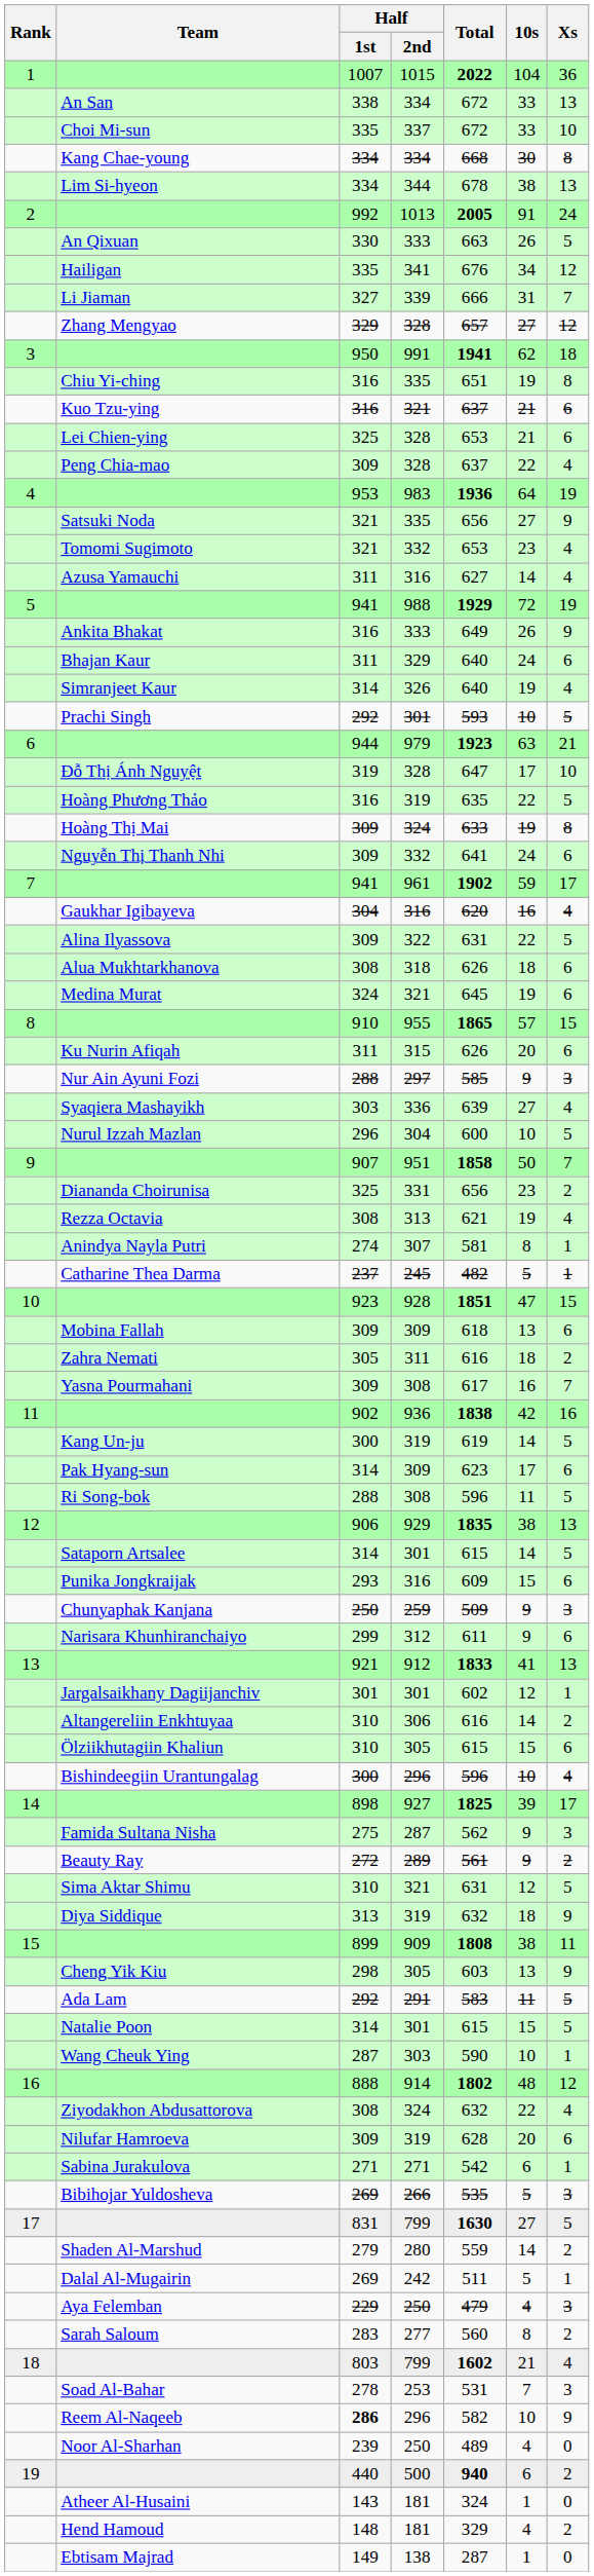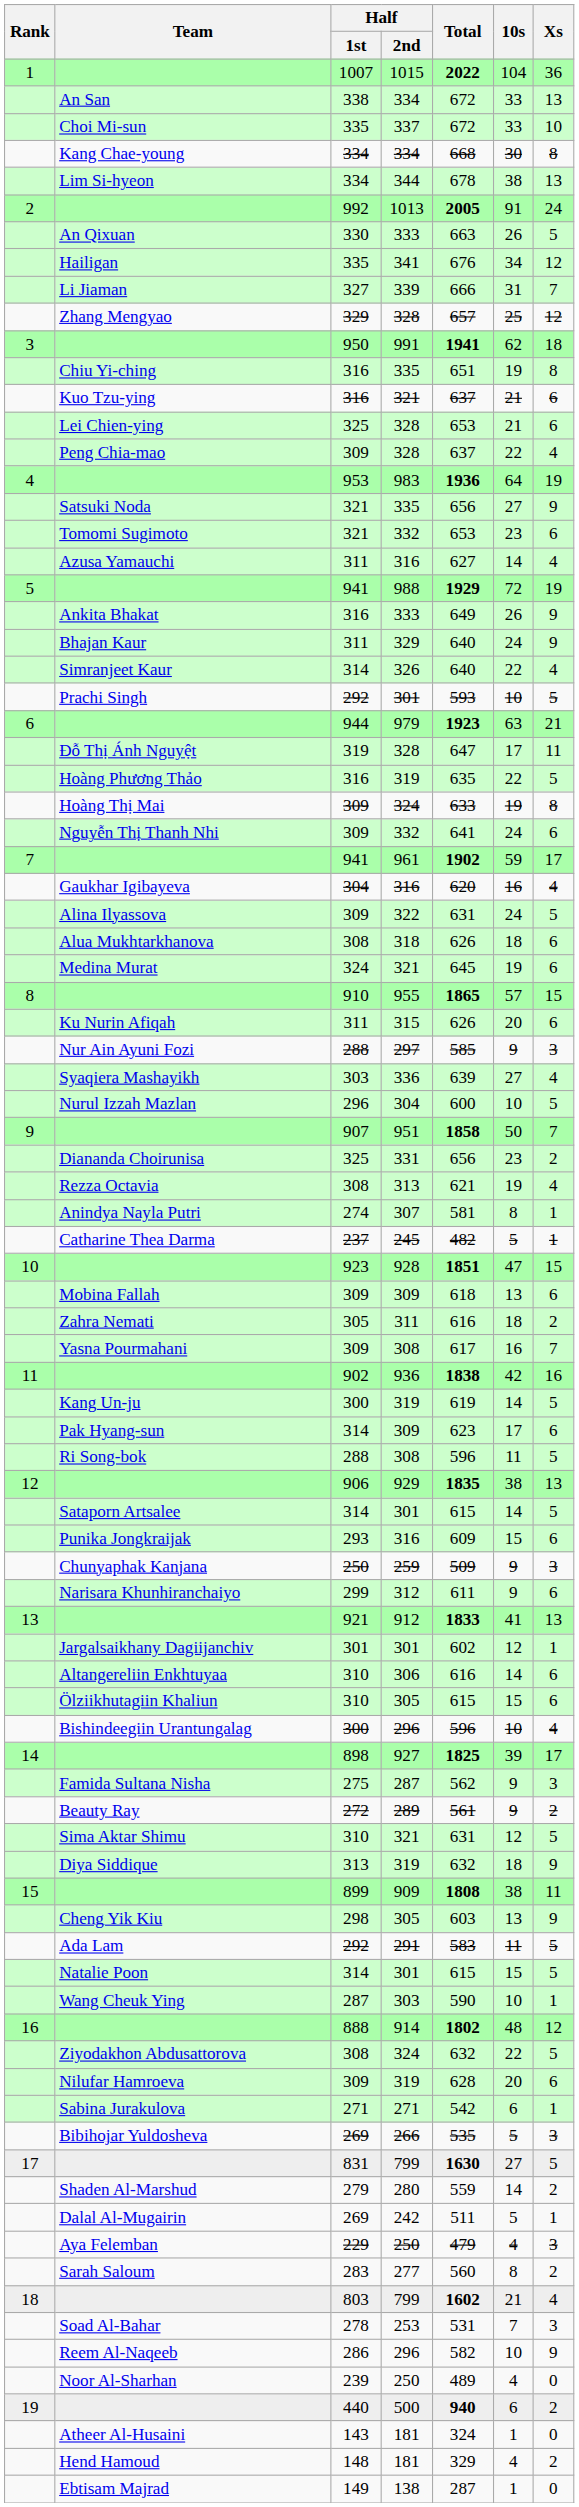 <table class="wikitable" style="text-align:center">
 <tr>
 <th rowspan=2 width=40>Rank</th>
 <th rowspan=2 width=250>Team</th>
 <th colspan=2>Half</th>
 <th rowspan=2 width=50>Total</th>
 <th rowspan=2 width=30>10s</th>
 <th rowspan=2 width=30>Xs</th>
 </tr>
 <tr>
 <th width=40>1st</th>
 <th width=40>2nd</th>
 </tr>
 <tr bgcolor=aaffaa>
 <td>1</td>
 <td align=left></td>
 <td>1007</td>
 <td>1015</td>
 <td><strong>2022</strong></td>
 <td>104</td>
 <td>36</td>
 </tr>
 <tr bgcolor=ccffcc>
 <td></td>
 <td align=left><a href='#'>An San</a></td>
 <td>338</td>
 <td>334</td>
 <td>672</td>
 <td>33</td>
 <td>13</td>
 </tr>
 <tr bgcolor=ccffcc>
 <td></td>
 <td align=left><a href='#'>Choi Mi-sun</a></td>
 <td>335</td>
 <td>337</td>
 <td>672</td>
 <td>33</td>
 <td>10</td>
 </tr>
 <tr>
 <td></td>
 <td align=left><a href='#'>Kang Chae-young</a></td>
 <td><s>334</s></td>
 <td><s>334</s></td>
 <td><s>668</s></td>
 <td><s>30</s></td>
 <td><s>8</s></td>
 </tr>
 <tr bgcolor=ccffcc>
 <td></td>
 <td align=left><a href='#'>Lim Si-hyeon</a></td>
 <td>334</td>
 <td>344</td>
 <td>678</td>
 <td>38</td>
 <td>13</td>
 </tr>
 <tr bgcolor=aaffaa>
 <td>2</td>
 <td align=left></td>
 <td>992</td>
 <td>1013</td>
 <td><strong>2005</strong></td>
 <td>91</td>
 <td>24</td>
 </tr>
 <tr bgcolor=ccffcc>
 <td></td>
 <td align=left><a href='#'>An Qixuan</a></td>
 <td>330</td>
 <td>333</td>
 <td>663</td>
 <td>26</td>
 <td>5</td>
 </tr>
 <tr bgcolor=ccffcc>
 <td></td>
 <td align=left><a href='#'>Hailigan</a></td>
 <td>335</td>
 <td>341</td>
 <td>676</td>
 <td>34</td>
 <td>12</td>
 </tr>
 <tr bgcolor=ccffcc>
 <td></td>
 <td align=left><a href='#'>Li Jiaman</a></td>
 <td>327</td>
 <td>339</td>
 <td>666</td>
 <td>31</td>
 <td>7</td>
 </tr>
 <tr>
 <td></td>
 <td align=left><a href='#'>Zhang Mengyao</a></td>
 <td><s>329</s></td>
 <td><s>328</s></td>
 <td><s>657</s></td>
-<td><s>27</s></td>
+<td><s>25</s></td>
 <td><s>12</s></td>
 </tr>
 <tr bgcolor=aaffaa>
 <td>3</td>
 <td align=left></td>
 <td>950</td>
 <td>991</td>
 <td><strong>1941</strong></td>
 <td>62</td>
 <td>18</td>
 </tr>
 <tr bgcolor=ccffcc>
 <td></td>
 <td align=left><a href='#'>Chiu Yi-ching</a></td>
 <td>316</td>
 <td>335</td>
 <td>651</td>
 <td>19</td>
 <td>8</td>
 </tr>
 <tr>
 <td></td>
 <td align=left><a href='#'>Kuo Tzu-ying</a></td>
 <td><s>316</s></td>
 <td><s>321</s></td>
 <td><s>637</s></td>
 <td><s>21</s></td>
 <td><s>6</s></td>
 </tr>
 <tr bgcolor=ccffcc>
 <td></td>
 <td align=left><a href='#'>Lei Chien-ying</a></td>
 <td>325</td>
 <td>328</td>
 <td>653</td>
 <td>21</td>
 <td>6</td>
 </tr>
 <tr bgcolor=ccffcc>
 <td></td>
 <td align=left><a href='#'>Peng Chia-mao</a></td>
 <td>309</td>
 <td>328</td>
 <td>637</td>
 <td>22</td>
 <td>4</td>
 </tr>
 <tr bgcolor=aaffaa>
 <td>4</td>
 <td align=left></td>
 <td>953</td>
 <td>983</td>
 <td><strong>1936</strong></td>
 <td>64</td>
 <td>19</td>
 </tr>
 <tr bgcolor=ccffcc>
 <td></td>
 <td align=left><a href='#'>Satsuki Noda</a></td>
 <td>321</td>
 <td>335</td>
 <td>656</td>
 <td>27</td>
 <td>9</td>
 </tr>
 <tr bgcolor=ccffcc>
 <td></td>
 <td align=left><a href='#'>Tomomi Sugimoto</a></td>
 <td>321</td>
 <td>332</td>
 <td>653</td>
 <td>23</td>
-<td>4</td>
+<td>6</td>
 </tr>
 <tr bgcolor=ccffcc>
 <td></td>
 <td align=left><a href='#'>Azusa Yamauchi</a></td>
 <td>311</td>
 <td>316</td>
 <td>627</td>
 <td>14</td>
 <td>4</td>
 </tr>
 <tr bgcolor=aaffaa>
 <td>5</td>
 <td align=left></td>
 <td>941</td>
 <td>988</td>
 <td><strong>1929</strong></td>
 <td>72</td>
 <td>19</td>
 </tr>
 <tr bgcolor=ccffcc>
 <td></td>
 <td align=left><a href='#'>Ankita Bhakat</a></td>
 <td>316</td>
 <td>333</td>
 <td>649</td>
 <td>26</td>
 <td>9</td>
 </tr>
 <tr bgcolor=ccffcc>
 <td></td>
 <td align=left><a href='#'>Bhajan Kaur</a></td>
 <td>311</td>
 <td>329</td>
 <td>640</td>
 <td>24</td>
-<td>6</td>
+<td>9</td>
 </tr>
 <tr bgcolor=ccffcc>
 <td></td>
 <td align=left><a href='#'>Simranjeet Kaur</a></td>
 <td>314</td>
 <td>326</td>
 <td>640</td>
-<td>19</td>
+<td>22</td>
 <td>4</td>
 </tr>
 <tr>
 <td></td>
 <td align=left><a href='#'>Prachi Singh</a></td>
 <td><s>292</s></td>
 <td><s>301</s></td>
 <td><s>593</s></td>
 <td><s>10</s></td>
 <td><s>5</s></td>
 </tr>
 <tr bgcolor=aaffaa>
 <td>6</td>
 <td align=left></td>
 <td>944</td>
 <td>979</td>
 <td><strong>1923</strong></td>
 <td>63</td>
 <td>21</td>
 </tr>
 <tr bgcolor=ccffcc>
 <td></td>
 <td align=left><a href='#'>Đỗ Thị Ánh Nguyệt</a></td>
 <td>319</td>
 <td>328</td>
 <td>647</td>
 <td>17</td>
-<td>10</td>
+<td>11</td>
 </tr>
 <tr bgcolor=ccffcc>
 <td></td>
 <td align=left><a href='#'>Hoàng Phương Thảo</a></td>
 <td>316</td>
 <td>319</td>
 <td>635</td>
 <td>22</td>
 <td>5</td>
 </tr>
 <tr>
 <td></td>
 <td align=left><a href='#'>Hoàng Thị Mai</a></td>
 <td><s>309</s></td>
 <td><s>324</s></td>
 <td><s>633</s></td>
 <td><s>19</s></td>
 <td><s>8</s></td>
 </tr>
 <tr bgcolor=ccffcc>
 <td></td>
 <td align=left><a href='#'>Nguyễn Thị Thanh Nhi</a></td>
 <td>309</td>
 <td>332</td>
 <td>641</td>
 <td>24</td>
 <td>6</td>
 </tr>
 <tr bgcolor=aaffaa>
 <td>7</td>
 <td align=left></td>
 <td>941</td>
 <td>961</td>
 <td><strong>1902</strong></td>
 <td>59</td>
 <td>17</td>
 </tr>
 <tr>
 <td></td>
 <td align=left><a href='#'>Gaukhar Igibayeva</a></td>
 <td><s>304</s></td>
 <td><s>316</s></td>
 <td><s>620</s></td>
 <td><s>16</s></td>
 <td><s>4</s></td>
 </tr>
 <tr bgcolor=ccffcc>
 <td></td>
 <td align=left><a href='#'>Alina Ilyassova</a></td>
 <td>309</td>
 <td>322</td>
 <td>631</td>
-<td>22</td>
+<td>24</td>
 <td>5</td>
 </tr>
 <tr bgcolor=ccffcc>
 <td></td>
 <td align=left><a href='#'>Alua Mukhtarkhanova</a></td>
 <td>308</td>
 <td>318</td>
 <td>626</td>
 <td>18</td>
 <td>6</td>
 </tr>
 <tr bgcolor=ccffcc>
 <td></td>
 <td align=left><a href='#'>Medina Murat</a></td>
 <td>324</td>
 <td>321</td>
 <td>645</td>
 <td>19</td>
 <td>6</td>
 </tr>
 <tr bgcolor=aaffaa>
 <td>8</td>
 <td align=left></td>
 <td>910</td>
 <td>955</td>
 <td><strong>1865</strong></td>
 <td>57</td>
 <td>15</td>
 </tr>
 <tr bgcolor=ccffcc>
 <td></td>
 <td align=left><a href='#'>Ku Nurin Afiqah</a></td>
 <td>311</td>
 <td>315</td>
 <td>626</td>
 <td>20</td>
 <td>6</td>
 </tr>
 <tr>
 <td></td>
 <td align=left><a href='#'>Nur Ain Ayuni Fozi</a></td>
 <td><s>288</s></td>
 <td><s>297</s></td>
 <td><s>585</s></td>
 <td><s>9</s></td>
 <td><s>3</s></td>
 </tr>
 <tr bgcolor=ccffcc>
 <td></td>
 <td align=left><a href='#'>Syaqiera Mashayikh</a></td>
 <td>303</td>
 <td>336</td>
 <td>639</td>
 <td>27</td>
 <td>4</td>
 </tr>
 <tr bgcolor=ccffcc>
 <td></td>
 <td align=left><a href='#'>Nurul Izzah Mazlan</a></td>
 <td>296</td>
 <td>304</td>
 <td>600</td>
 <td>10</td>
 <td>5</td>
 </tr>
 <tr bgcolor=aaffaa>
 <td>9</td>
 <td align=left></td>
 <td>907</td>
 <td>951</td>
 <td><strong>1858</strong></td>
 <td>50</td>
 <td>7</td>
 </tr>
 <tr bgcolor=ccffcc>
 <td></td>
 <td align=left><a href='#'>Diananda Choirunisa</a></td>
 <td>325</td>
 <td>331</td>
 <td>656</td>
 <td>23</td>
 <td>2</td>
 </tr>
 <tr bgcolor=ccffcc>
 <td></td>
 <td align=left><a href='#'>Rezza Octavia</a></td>
 <td>308</td>
 <td>313</td>
 <td>621</td>
 <td>19</td>
 <td>4</td>
 </tr>
 <tr bgcolor=ccffcc>
 <td></td>
 <td align=left><a href='#'>Anindya Nayla Putri</a></td>
 <td>274</td>
 <td>307</td>
 <td>581</td>
 <td>8</td>
 <td>1</td>
 </tr>
 <tr>
 <td></td>
 <td align=left><a href='#'>Catharine Thea Darma</a></td>
 <td><s>237</s></td>
 <td><s>245</s></td>
 <td><s>482</s></td>
 <td><s>5</s></td>
 <td><s>1</s></td>
 </tr>
 <tr bgcolor=aaffaa>
 <td>10</td>
 <td align=left></td>
 <td>923</td>
 <td>928</td>
 <td><strong>1851</strong></td>
 <td>47</td>
 <td>15</td>
 </tr>
 <tr bgcolor=ccffcc>
 <td></td>
 <td align=left><a href='#'>Mobina Fallah</a></td>
 <td>309</td>
 <td>309</td>
 <td>618</td>
 <td>13</td>
 <td>6</td>
 </tr>
 <tr bgcolor=ccffcc>
 <td></td>
 <td align=left><a href='#'>Zahra Nemati</a></td>
 <td>305</td>
 <td>311</td>
 <td>616</td>
 <td>18</td>
 <td>2</td>
 </tr>
 <tr bgcolor=ccffcc>
 <td></td>
 <td align=left><a href='#'>Yasna Pourmahani</a></td>
 <td>309</td>
 <td>308</td>
 <td>617</td>
 <td>16</td>
 <td>7</td>
 </tr>
 <tr bgcolor=aaffaa>
 <td>11</td>
 <td align=left></td>
 <td>902</td>
 <td>936</td>
 <td><strong>1838</strong></td>
 <td>42</td>
 <td>16</td>
 </tr>
 <tr bgcolor=ccffcc>
 <td></td>
 <td align=left><a href='#'>Kang Un-ju</a></td>
 <td>300</td>
 <td>319</td>
 <td>619</td>
 <td>14</td>
 <td>5</td>
 </tr>
 <tr bgcolor=ccffcc>
 <td></td>
 <td align=left><a href='#'>Pak Hyang-sun</a></td>
 <td>314</td>
 <td>309</td>
 <td>623</td>
 <td>17</td>
 <td>6</td>
 </tr>
 <tr bgcolor=ccffcc>
 <td></td>
 <td align=left><a href='#'>Ri Song-bok</a></td>
 <td>288</td>
 <td>308</td>
 <td>596</td>
 <td>11</td>
 <td>5</td>
 </tr>
 <tr bgcolor=aaffaa>
 <td>12</td>
 <td align=left></td>
 <td>906</td>
 <td>929</td>
 <td><strong>1835</strong></td>
 <td>38</td>
 <td>13</td>
 </tr>
 <tr bgcolor=ccffcc>
 <td></td>
 <td align=left><a href='#'>Sataporn Artsalee</a></td>
 <td>314</td>
 <td>301</td>
 <td>615</td>
 <td>14</td>
 <td>5</td>
 </tr>
 <tr bgcolor=ccffcc>
 <td></td>
 <td align=left><a href='#'>Punika Jongkraijak</a></td>
 <td>293</td>
 <td>316</td>
 <td>609</td>
 <td>15</td>
 <td>6</td>
 </tr>
 <tr>
 <td></td>
 <td align=left><a href='#'>Chunyaphak Kanjana</a></td>
 <td><s>250</s></td>
 <td><s>259</s></td>
 <td><s>509</s></td>
 <td><s>9</s></td>
 <td><s>3</s></td>
 </tr>
 <tr bgcolor=ccffcc>
 <td></td>
 <td align=left><a href='#'>Narisara Khunhiranchaiyo</a></td>
 <td>299</td>
 <td>312</td>
 <td>611</td>
 <td>9</td>
 <td>6</td>
 </tr>
 <tr bgcolor=aaffaa>
 <td>13</td>
 <td align=left></td>
 <td>921</td>
 <td>912</td>
 <td><strong>1833</strong></td>
 <td>41</td>
 <td>13</td>
 </tr>
 <tr bgcolor=ccffcc>
 <td></td>
 <td align=left><a href='#'>Jargalsaikhany Dagiijanchiv</a></td>
 <td>301</td>
 <td>301</td>
 <td>602</td>
 <td>12</td>
 <td>1</td>
 </tr>
 <tr bgcolor=ccffcc>
 <td></td>
 <td align=left><a href='#'>Altangereliin Enkhtuyaa</a></td>
 <td>310</td>
 <td>306</td>
 <td>616</td>
 <td>14</td>
-<td>2</td>
+<td>6</td>
 </tr>
 <tr bgcolor=ccffcc>
 <td></td>
 <td align=left><a href='#'>Ölziikhutagiin Khaliun</a></td>
 <td>310</td>
 <td>305</td>
 <td>615</td>
 <td>15</td>
 <td>6</td>
 </tr>
 <tr>
 <td></td>
 <td align=left><a href='#'>Bishindeegiin Urantungalag</a></td>
 <td><s>300</s></td>
 <td><s>296</s></td>
 <td><s>596</s></td>
 <td><s>10</s></td>
 <td><s>4</s></td>
 </tr>
 <tr bgcolor=aaffaa>
 <td>14</td>
 <td align=left></td>
 <td>898</td>
 <td>927</td>
 <td><strong>1825</strong></td>
 <td>39</td>
 <td>17</td>
 </tr>
 <tr bgcolor=ccffcc>
 <td></td>
 <td align=left><a href='#'>Famida Sultana Nisha</a></td>
 <td>275</td>
 <td>287</td>
 <td>562</td>
 <td>9</td>
 <td>3</td>
 </tr>
 <tr>
 <td></td>
 <td align=left><a href='#'>Beauty Ray</a></td>
 <td><s>272</s></td>
 <td><s>289</s></td>
 <td><s>561</s></td>
 <td><s>9</s></td>
 <td><s>2</s></td>
 </tr>
 <tr bgcolor=ccffcc>
 <td></td>
 <td align=left><a href='#'>Sima Aktar Shimu</a></td>
 <td>310</td>
 <td>321</td>
 <td>631</td>
 <td>12</td>
 <td>5</td>
 </tr>
 <tr bgcolor=ccffcc>
 <td></td>
 <td align=left><a href='#'>Diya Siddique</a></td>
 <td>313</td>
 <td>319</td>
 <td>632</td>
 <td>18</td>
 <td>9</td>
 </tr>
 <tr bgcolor=aaffaa>
 <td>15</td>
 <td align=left></td>
 <td>899</td>
 <td>909</td>
 <td><strong>1808</strong></td>
 <td>38</td>
 <td>11</td>
 </tr>
 <tr bgcolor=ccffcc>
 <td></td>
 <td align=left><a href='#'>Cheng Yik Kiu</a></td>
 <td>298</td>
 <td>305</td>
 <td>603</td>
 <td>13</td>
 <td>9</td>
 </tr>
 <tr>
 <td></td>
 <td align=left><a href='#'>Ada Lam</a></td>
 <td><s>292</s></td>
 <td><s>291</s></td>
 <td><s>583</s></td>
 <td><s>11</s></td>
 <td><s>5</s></td>
 </tr>
 <tr bgcolor=ccffcc>
 <td></td>
 <td align=left><a href='#'>Natalie Poon</a></td>
 <td>314</td>
 <td>301</td>
 <td>615</td>
 <td>15</td>
 <td>5</td>
 </tr>
 <tr bgcolor=ccffcc>
 <td></td>
 <td align=left><a href='#'>Wang Cheuk Ying</a></td>
 <td>287</td>
 <td>303</td>
 <td>590</td>
 <td>10</td>
 <td>1</td>
 </tr>
 <tr bgcolor=aaffaa>
 <td>16</td>
 <td align=left></td>
 <td>888</td>
 <td>914</td>
 <td><strong>1802</strong></td>
 <td>48</td>
 <td>12</td>
 </tr>
 <tr bgcolor=ccffcc>
 <td></td>
 <td align=left><a href='#'>Ziyodakhon Abdusattorova</a></td>
 <td>308</td>
 <td>324</td>
 <td>632</td>
 <td>22</td>
-<td>4</td>
+<td>5</td>
 </tr>
 <tr bgcolor=ccffcc>
 <td></td>
 <td align=left><a href='#'>Nilufar Hamroeva</a></td>
 <td>309</td>
 <td>319</td>
 <td>628</td>
 <td>20</td>
 <td>6</td>
 </tr>
 <tr bgcolor=ccffcc>
 <td></td>
 <td align=left><a href='#'>Sabina Jurakulova</a></td>
 <td>271</td>
 <td>271</td>
 <td>542</td>
 <td>6</td>
 <td>1</td>
 </tr>
 <tr>
 <td></td>
 <td align=left><a href='#'>Bibihojar Yuldosheva</a></td>
 <td><s>269</s></td>
 <td><s>266</s></td>
 <td><s>535</s></td>
 <td><s>5</s></td>
 <td><s>3</s></td>
 </tr>
 <tr bgcolor=eeeeee>
 <td>17</td>
 <td align=left></td>
 <td>831</td>
 <td>799</td>
 <td><strong>1630</strong></td>
 <td>27</td>
 <td>5</td>
 </tr>
 <tr>
 <td></td>
 <td align=left><a href='#'>Shaden Al-Marshud</a></td>
 <td>279</td>
 <td>280</td>
 <td>559</td>
 <td>14</td>
 <td>2</td>
 </tr>
 <tr>
 <td></td>
 <td align=left><a href='#'>Dalal Al-Mugairin</a></td>
 <td>269</td>
 <td>242</td>
 <td>511</td>
 <td>5</td>
 <td>1</td>
 </tr>
 <tr>
 <td></td>
 <td align=left><a href='#'>Aya Felemban</a></td>
 <td><s>229</s></td>
 <td><s>250</s></td>
 <td><s>479</s></td>
 <td><s>4</s></td>
 <td><s>3</s></td>
 </tr>
 <tr>
 <td></td>
 <td align=left><a href='#'>Sarah Saloum</a></td>
 <td>283</td>
 <td>277</td>
 <td>560</td>
 <td>8</td>
 <td>2</td>
 </tr>
 <tr bgcolor=eeeeee>
 <td>18</td>
 <td align=left></td>
 <td>803</td>
 <td>799</td>
 <td><strong>1602</strong></td>
 <td>21</td>
 <td>4</td>
 </tr>
 <tr>
 <td></td>
 <td align=left><a href='#'>Soad Al-Bahar</a></td>
 <td>278</td>
 <td>253</td>
 <td>531</td>
 <td>7</td>
 <td>3</td>
 </tr>
 <tr>
 <td></td>
 <td align=left><a href='#'>Reem Al-Naqeeb</a></td>
-<td><strong>286</strong></td>
+<td>286</td>
 <td>296</td>
 <td>582</td>
 <td>10</td>
 <td>9</td>
 </tr>
 <tr>
 <td></td>
 <td align=left><a href='#'>Noor Al-Sharhan</a></td>
 <td>239</td>
 <td>250</td>
 <td>489</td>
 <td>4</td>
 <td>0</td>
 </tr>
 <tr bgcolor=eeeeee>
 <td>19</td>
 <td align=left></td>
 <td>440</td>
 <td>500</td>
 <td><strong>940</strong></td>
 <td>6</td>
 <td>2</td>
 </tr>
 <tr>
 <td></td>
 <td align=left><a href='#'>Atheer Al-Husaini</a></td>
 <td>143</td>
 <td>181</td>
 <td>324</td>
 <td>1</td>
 <td>0</td>
 </tr>
 <tr>
 <td></td>
 <td align=left><a href='#'>Hend Hamoud</a></td>
 <td>148</td>
 <td>181</td>
 <td>329</td>
 <td>4</td>
 <td>2</td>
 </tr>
 <tr>
 <td></td>
 <td align=left><a href='#'>Ebtisam Majrad</a></td>
 <td>149</td>
 <td>138</td>
 <td>287</td>
 <td>1</td>
 <td>0</td>
 </tr>
 </table>
